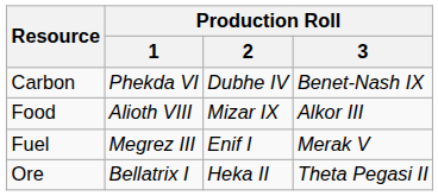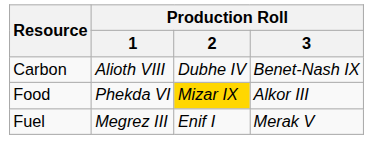 <table class="wikitable" style="float:right;">
 <tr>
 <th rowspan="2">Resource</th>
 <th colspan="3">Production Roll</th>
 </tr>
 <tr>
 <th>1</th>
 <th>2</th>
 <th>3</th>
 </tr>
 <tr>
 <td>Carbon</td>
-<td><em>Phekda VI</em></td>
+<td><em>Alioth VIII</em></td>
 <td><em>Dubhe IV</em></td>
 <td><em>Benet-Nash IX</em></td>
 </tr>
 <tr>
 <td>Food</td>
-<td><em>Alioth VIII</em></td>
-<td><em>Mizar IX</em></td>
+<td><em>Phekda VI</em></td>
+<td style="background: gold;"><em>Mizar IX</em></td>
 <td><em>Alkor III</em></td>
 </tr>
 <tr>
 <td>Fuel</td>
 <td><em>Megrez III</em></td>
 <td><em>Enif I</em></td>
 <td><em>Merak V</em></td>
 </tr>
-<tr>
-<td>Ore</td>
-<td><em>Bellatrix I</em></td>
-<td><em>Heka II</em></td>
-<td><em>Theta Pegasi II</em></td>
-</tr>
 </table>
